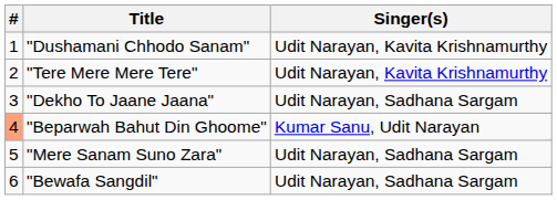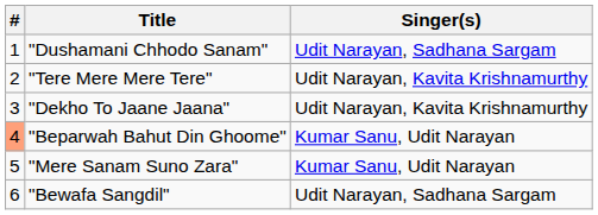 <table class="wikitable" style="font-size:95%;">
 <tr>
 <th>#</th>
 <th>Title</th>
 <th>Singer(s)</th>
 </tr>
 <tr>
 <td>1</td>
 <td>"Dushamani Chhodo Sanam"</td>
-<td>Udit Narayan, Kavita Krishnamurthy</td>
+<td><a href='#'>Udit Narayan</a>, <a href='#'>Sadhana Sargam</a></td>
 </tr>
 <tr>
 <td>2</td>
 <td>"Tere Mere Mere Tere"</td>
 <td>Udit Narayan, <a href='#'>Kavita Krishnamurthy</a></td>
 </tr>
 <tr>
 <td>3</td>
 <td>"Dekho To Jaane Jaana"</td>
-<td>Udit Narayan, Sadhana Sargam</td>
+<td>Udit Narayan, Kavita Krishnamurthy</td>
 </tr>
 <tr>
 <td style="background: lightsalmon;">4</td>
 <td>"Beparwah Bahut Din Ghoome"</td>
 <td><a href='#'>Kumar Sanu</a>, Udit Narayan</td>
 </tr>
 <tr>
 <td>5</td>
 <td>"Mere Sanam Suno Zara"</td>
-<td>Udit Narayan, Sadhana Sargam</td>
+<td><a href='#'>Kumar Sanu</a>, Udit Narayan</td>
 </tr>
 <tr>
 <td>6</td>
 <td>"Bewafa Sangdil"</td>
 <td>Udit Narayan, Sadhana Sargam</td>
 </tr>
 </table>
